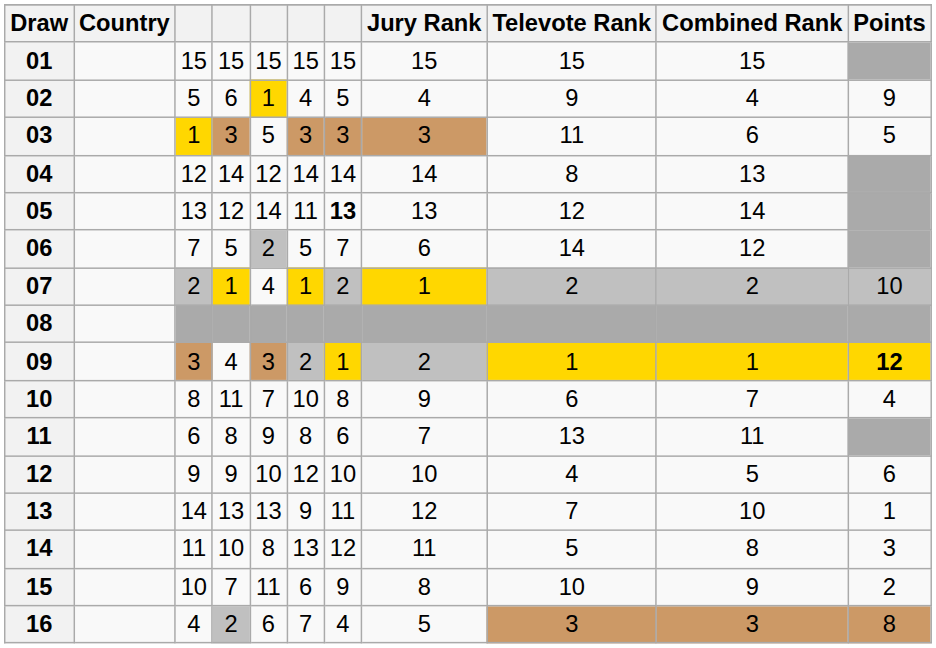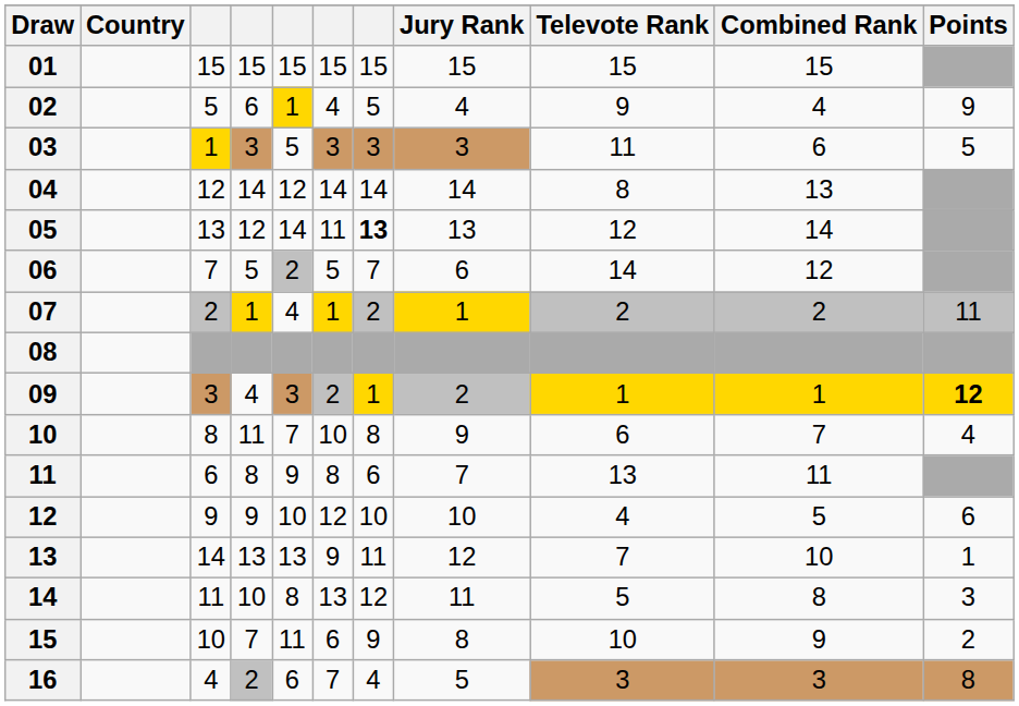 <table class="sortable wikitable collapsible plainrowheaders" style="text-align:center;">
 <tr>
 </tr>
 <tr>
 <th scope="col">Draw</th>
 <th scope="col">Country</th>
 <th scope="col"><small></small></th>
 <th scope="col"><small></small></th>
 <th scope="col"><small></small></th>
 <th scope="col"><small></small></th>
 <th scope="col"><small></small></th>
 <th scope="col">Jury Rank</th>
 <th scope="col">Televote Rank</th>
 <th scope="col">Combined Rank</th>
 <th scope="col">Points</th>
 </tr>
 <tr>
 <th scope="row" style="text-align:center;">01</th>
 <td style="text-align:left;"></td>
 <td>15</td>
 <td>15</td>
 <td>15</td>
 <td>15</td>
 <td>15</td>
 <td>15</td>
 <td>15</td>
 <td>15</td>
 <td style="background:#AAAAAA;"></td>
 </tr>
 <tr>
 <th scope="row" style="text-align:center;">02</th>
 <td style="text-align:left;"></td>
 <td>5</td>
 <td>6</td>
 <td style="background:gold;">1</td>
 <td>4</td>
 <td>5</td>
 <td>4</td>
 <td>9</td>
 <td>4</td>
 <td>9</td>
 </tr>
 <tr>
 <th scope="row" style="text-align:center;">03</th>
 <td style="text-align:left;"></td>
 <td style="background:gold;">1</td>
 <td style="background:#CC9966;">3</td>
 <td>5</td>
 <td style="background:#CC9966;">3</td>
 <td style="background:#CC9966;">3</td>
 <td style="background:#CC9966;">3</td>
 <td>11</td>
 <td>6</td>
 <td>5</td>
 </tr>
 <tr>
 <th scope="row" style="text-align:center;">04</th>
 <td style="text-align:left;"></td>
 <td>12</td>
 <td>14</td>
 <td>12</td>
 <td>14</td>
 <td>14</td>
 <td>14</td>
 <td>8</td>
 <td>13</td>
 <td style="background:#AAAAAA;"></td>
 </tr>
 <tr>
 <th scope="row" style="text-align:center;">05</th>
 <td style="text-align:left;"></td>
 <td>13</td>
 <td>12</td>
 <td>14</td>
 <td>11</td>
 <td><strong>13</strong></td>
 <td>13</td>
 <td>12</td>
 <td>14</td>
 <td style="background:#AAAAAA;"></td>
 </tr>
 <tr>
 <th scope="row" style="text-align:center;">06</th>
 <td style="text-align:left;"></td>
 <td>7</td>
 <td>5</td>
 <td style="background:silver;">2</td>
 <td>5</td>
 <td>7</td>
 <td>6</td>
 <td>14</td>
 <td>12</td>
 <td style="background:#AAAAAA;"></td>
 </tr>
 <tr>
 <th scope="row" style="text-align:center;">07</th>
 <td style="text-align:left;"></td>
 <td style="background:silver;">2</td>
 <td style="background:gold;">1</td>
 <td>4</td>
 <td style="background:gold;">1</td>
 <td style="background:silver;">2</td>
 <td style="background:gold;">1</td>
 <td style="background:silver;">2</td>
 <td style="background:silver;">2</td>
-<td style="background:silver;">10</td>
+<td style="background:silver;">11</td>
 </tr>
 <tr class="sortbottom">
 <th scope="row" style="text-align:center;">08</th>
 <td align="left"></td>
 <td style="background:#AAAAAA;"></td>
 <td style="background:#AAAAAA;"></td>
 <td style="background:#AAAAAA;"></td>
 <td style="background:#AAAAAA;"></td>
 <td style="background:#AAAAAA;"></td>
 <td style="background:#AAAAAA;"></td>
 <td style="background:#AAAAAA;"></td>
 <td style="background:#AAAAAA;"></td>
 <td style="background:#AAAAAA;"></td>
 </tr>
 <tr>
 <th scope="row" style="text-align:center;">09</th>
 <td style="text-align:left;"></td>
 <td style="background:#CC9966;">3</td>
 <td>4</td>
 <td style="background:#CC9966;">3</td>
 <td style="background:silver;">2</td>
 <td style="background:gold;">1</td>
 <td style="background:silver;">2</td>
 <td style="background:gold;">1</td>
 <td style="background:gold;">1</td>
 <td style="background:gold;"><strong>12</strong></td>
 </tr>
 <tr>
 <th scope="row" style="text-align:center;">10</th>
 <td style="text-align:left;"></td>
 <td>8</td>
 <td>11</td>
 <td>7</td>
 <td>10</td>
 <td>8</td>
 <td>9</td>
 <td>6</td>
 <td>7</td>
 <td>4</td>
 </tr>
 <tr>
 <th scope="row" style="text-align:center;">11</th>
 <td style="text-align:left;"></td>
 <td>6</td>
 <td>8</td>
 <td>9</td>
 <td>8</td>
 <td>6</td>
 <td>7</td>
 <td>13</td>
 <td>11</td>
 <td style="background:#AAAAAA;"></td>
 </tr>
 <tr>
 <th scope="row" style="text-align:center;">12</th>
 <td style="text-align:left;"></td>
 <td>9</td>
 <td>9</td>
 <td>10</td>
 <td>12</td>
 <td>10</td>
 <td>10</td>
 <td>4</td>
 <td>5</td>
 <td>6</td>
 </tr>
 <tr>
 <th scope="row" style="text-align:center;">13</th>
 <td style="text-align:left;"></td>
 <td>14</td>
 <td>13</td>
 <td>13</td>
 <td>9</td>
 <td>11</td>
 <td>12</td>
 <td>7</td>
 <td>10</td>
 <td>1</td>
 </tr>
 <tr>
 <th scope="row" style="text-align:center;">14</th>
 <td style="text-align:left;"></td>
 <td>11</td>
 <td>10</td>
 <td>8</td>
 <td>13</td>
 <td>12</td>
 <td>11</td>
 <td>5</td>
 <td>8</td>
 <td>3</td>
 </tr>
 <tr>
 <th scope="row" style="text-align:center;">15</th>
 <td style="text-align:left;"></td>
 <td>10</td>
 <td>7</td>
 <td>11</td>
 <td>6</td>
 <td>9</td>
 <td>8</td>
 <td>10</td>
 <td>9</td>
 <td>2</td>
 </tr>
 <tr>
 <th scope="row" style="text-align:center;">16</th>
 <td style="text-align:left;"></td>
 <td>4</td>
 <td style="background:silver;">2</td>
 <td>6</td>
 <td>7</td>
 <td>4</td>
 <td>5</td>
 <td style="background:#CC9966;">3</td>
 <td style="background:#CC9966;">3</td>
 <td style="background:#CC9966;">8</td>
 </tr>
 </table>
